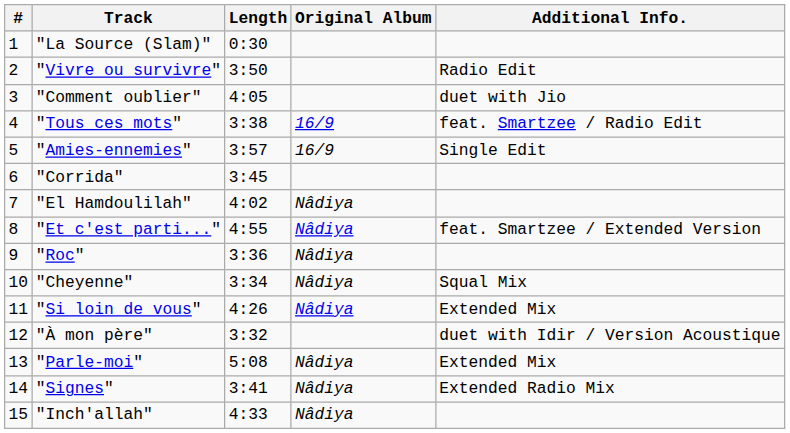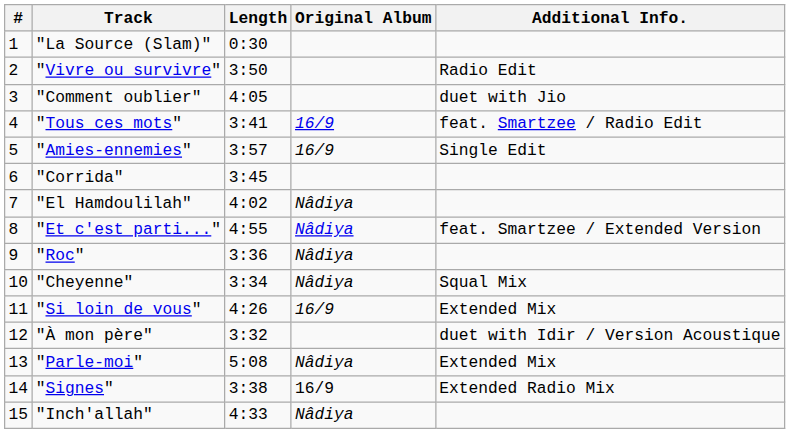 <table class="wikitable">
 <tr>
 <th>#</th>
 <th>Track</th>
 <th>Length</th>
 <th>Original Album</th>
 <th>Additional Info.</th>
 </tr>
 <tr>
 <td>1</td>
 <td>"La Source (Slam)"</td>
 <td>0:30</td>
 <td></td>
 <td></td>
 </tr>
 <tr>
 <td>2</td>
 <td>"<a href='#'>Vivre ou survivre</a>"</td>
 <td>3:50</td>
 <td></td>
 <td>Radio Edit</td>
 </tr>
 <tr>
 <td>3</td>
 <td>"Comment oublier"</td>
 <td>4:05</td>
 <td></td>
 <td>duet with Jio</td>
 </tr>
 <tr>
 <td>4</td>
 <td>"<a href='#'>Tous ces mots</a>"</td>
-<td>3:38</td>
+<td>3:41</td>
 <td><em><a href='#'>16/9</a></em></td>
 <td>feat. <a href='#'>Smartzee</a> / Radio Edit</td>
 </tr>
 <tr>
 <td>5</td>
 <td>"<a href='#'>Amies-ennemies</a>"</td>
 <td>3:57</td>
 <td><em>16/9</em></td>
 <td>Single Edit</td>
 </tr>
 <tr>
 <td>6</td>
 <td>"Corrida"</td>
 <td>3:45</td>
 <td></td>
 <td></td>
 </tr>
 <tr>
 <td>7</td>
 <td>"El Hamdoulilah"</td>
 <td>4:02</td>
 <td><em>Nâdiya</em></td>
 <td></td>
 </tr>
 <tr>
 <td>8</td>
 <td>"<a href='#'>Et c'est parti...</a>"</td>
 <td>4:55</td>
 <td><em><a href='#'>Nâdiya</a></em></td>
 <td>feat. Smartzee / Extended Version</td>
 </tr>
 <tr>
 <td>9</td>
 <td>"<a href='#'>Roc</a>"</td>
 <td>3:36</td>
 <td><em>Nâdiya</em></td>
 <td></td>
 </tr>
 <tr>
 <td>10</td>
 <td>"Cheyenne"</td>
 <td>3:34</td>
 <td><em>Nâdiya</em></td>
 <td>Squal Mix</td>
 </tr>
 <tr>
 <td>11</td>
 <td>"<a href='#'>Si loin de vous</a>"</td>
 <td>4:26</td>
-<td><em><a href='#'>Nâdiya</a></em></td>
+<td><em>16/9</em></td>
 <td>Extended Mix</td>
 </tr>
 <tr>
 <td>12</td>
 <td>"À mon père"</td>
 <td>3:32</td>
 <td></td>
 <td>duet with Idir / Version Acoustique</td>
 </tr>
 <tr>
 <td>13</td>
 <td>"<a href='#'>Parle-moi</a>"</td>
 <td>5:08</td>
 <td><em>Nâdiya</em></td>
 <td>Extended Mix</td>
 </tr>
 <tr>
 <td>14</td>
 <td>"<a href='#'>Signes</a>"</td>
-<td>3:41</td>
-<td><em>Nâdiya</em></td>
+<td>3:38</td>
+<td>16/9</td>
 <td>Extended Radio Mix</td>
 </tr>
 <tr>
 <td>15</td>
 <td>"Inch'allah"</td>
 <td>4:33</td>
 <td><em>Nâdiya</em></td>
 <td></td>
 </tr>
 </table>
